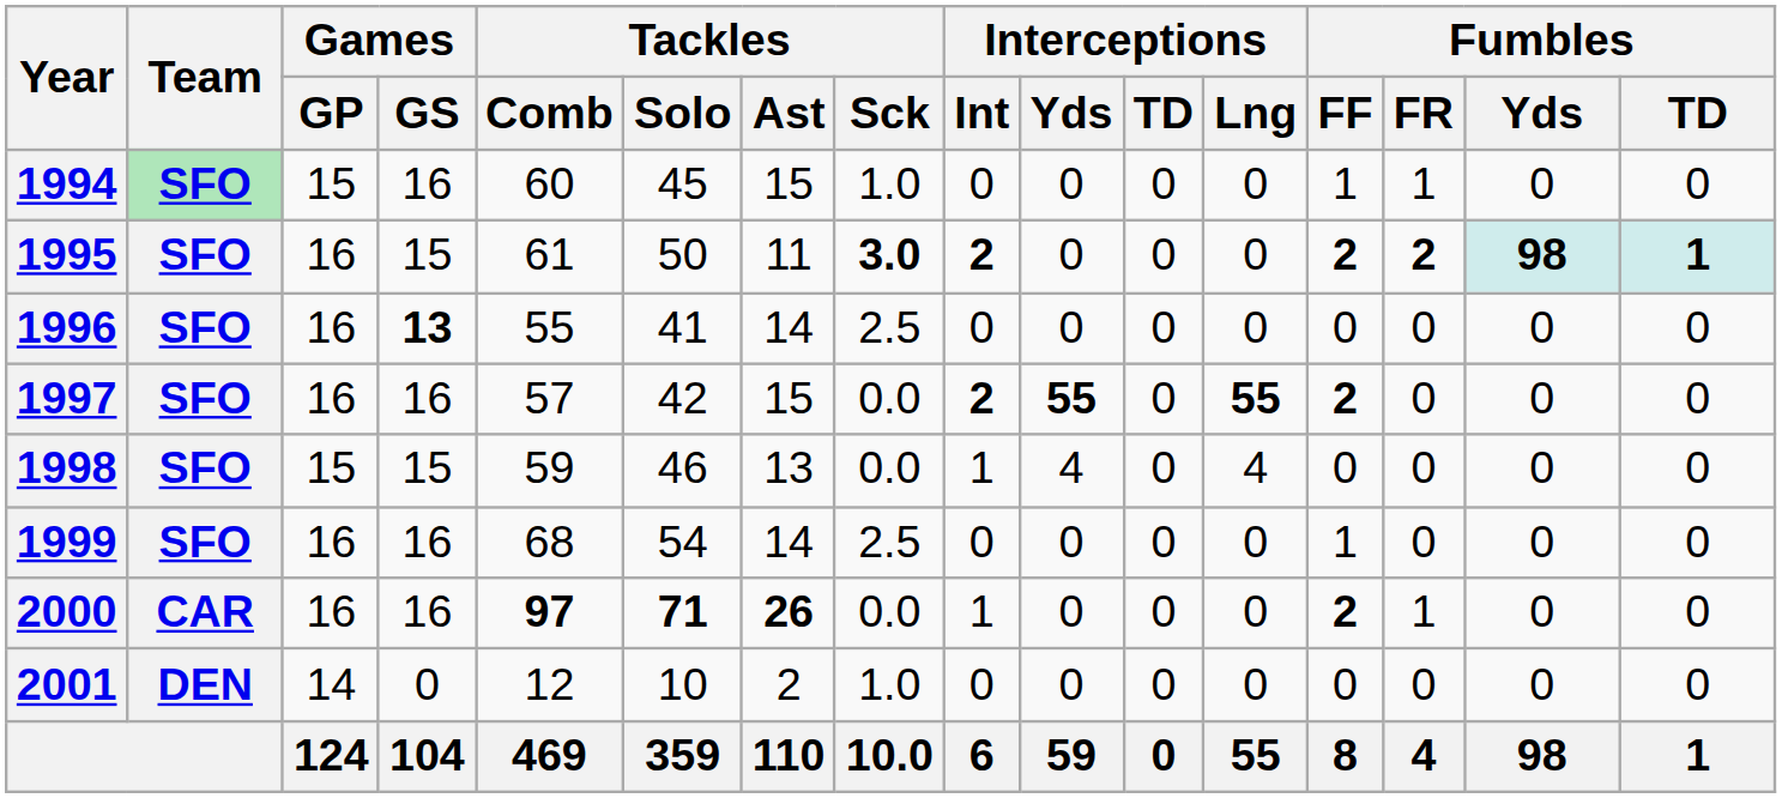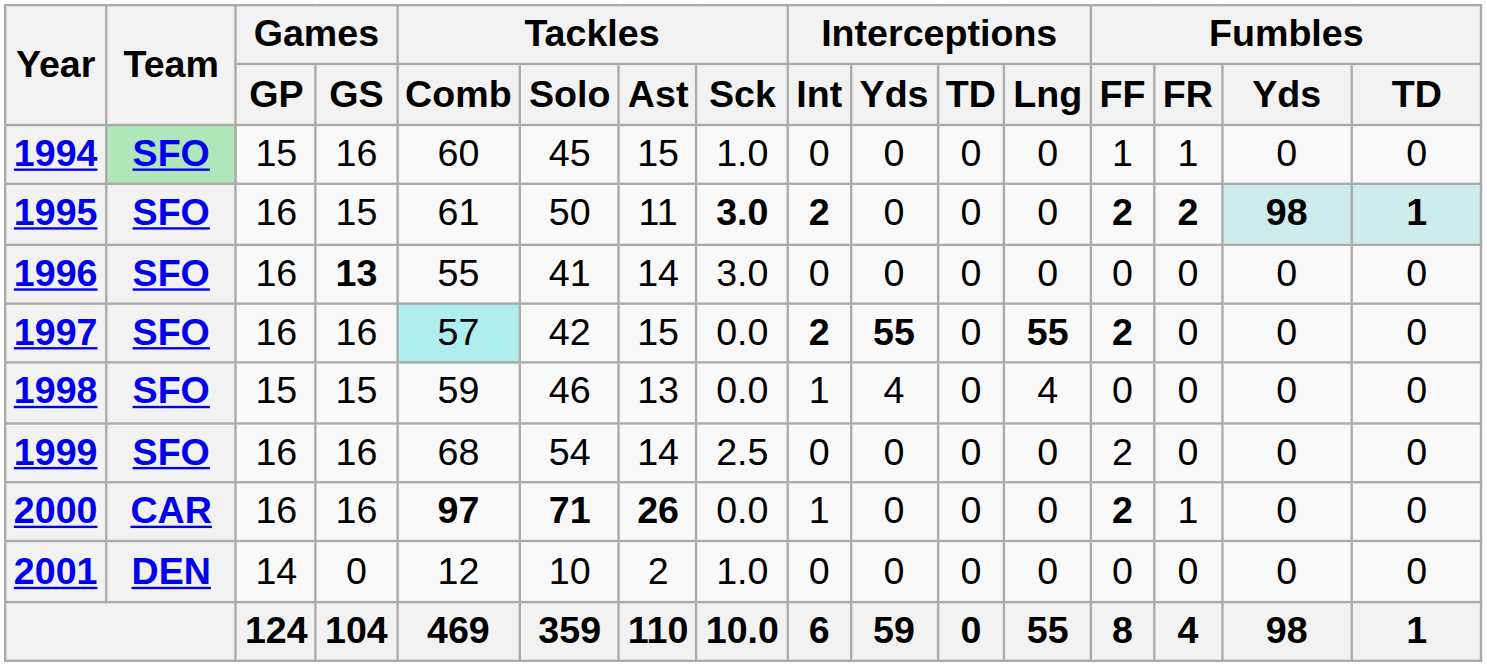 <table class="wikitable" style="text-align:center">
 <tr>
 <th rowspan="2">Year</th>
 <th rowspan="2">Team</th>
 <th colspan="2">Games</th>
 <th colspan="4">Tackles</th>
 <th colspan="4">Interceptions</th>
 <th colspan="4">Fumbles</th>
 </tr>
 <tr>
 <th>GP</th>
 <th>GS</th>
 <th>Comb</th>
 <th>Solo</th>
 <th>Ast</th>
 <th>Sck</th>
 <th>Int</th>
 <th>Yds</th>
 <th>TD</th>
 <th>Lng</th>
 <th>FF</th>
 <th>FR</th>
 <th>Yds</th>
 <th>TD</th>
 </tr>
 <tr>
 <th><a href='#'>1994</a></th>
 <th style="background:#afe6ba; width:3em;"><a href='#'>SFO</a></th>
 <td>15</td>
 <td>16</td>
 <td>60</td>
 <td>45</td>
 <td>15</td>
 <td>1.0</td>
 <td>0</td>
 <td>0</td>
 <td>0</td>
 <td>0</td>
 <td>1</td>
 <td>1</td>
 <td>0</td>
 <td>0</td>
 </tr>
 <tr>
 <th><a href='#'>1995</a></th>
 <th><a href='#'>SFO</a></th>
 <td>16</td>
 <td>15</td>
 <td>61</td>
 <td>50</td>
 <td>11</td>
 <td><strong>3.0</strong></td>
 <td><strong>2</strong></td>
 <td>0</td>
 <td>0</td>
 <td>0</td>
 <td><strong>2</strong></td>
 <td><strong>2</strong></td>
 <td style="background:#cfecec; width:3em;"><strong>98</strong></td>
 <td style="background:#cfecec; width:3em;"><strong>1</strong></td>
 </tr>
 <tr>
 <th><a href='#'>1996</a></th>
 <th><a href='#'>SFO</a></th>
 <td>16</td>
 <td><strong>13</strong></td>
 <td>55</td>
 <td>41</td>
 <td>14</td>
-<td>2.5</td>
+<td>3.0</td>
 <td>0</td>
 <td>0</td>
 <td>0</td>
 <td>0</td>
 <td>0</td>
 <td>0</td>
 <td>0</td>
 <td>0</td>
 </tr>
 <tr>
 <th><a href='#'>1997</a></th>
 <th><a href='#'>SFO</a></th>
 <td>16</td>
 <td>16</td>
-<td>57</td>
+<td style="background: paleturquoise;">57</td>
 <td>42</td>
 <td>15</td>
 <td>0.0</td>
 <td><strong>2</strong></td>
 <td><strong>55</strong></td>
 <td>0</td>
 <td><strong>55</strong></td>
 <td><strong>2</strong></td>
 <td>0</td>
 <td>0</td>
 <td>0</td>
 </tr>
 <tr>
 <th><a href='#'>1998</a></th>
 <th><a href='#'>SFO</a></th>
 <td>15</td>
 <td>15</td>
 <td>59</td>
 <td>46</td>
 <td>13</td>
 <td>0.0</td>
 <td>1</td>
 <td>4</td>
 <td>0</td>
 <td>4</td>
 <td>0</td>
 <td>0</td>
 <td>0</td>
 <td>0</td>
 </tr>
 <tr>
 <th><a href='#'>1999</a></th>
 <th><a href='#'>SFO</a></th>
 <td>16</td>
 <td>16</td>
 <td>68</td>
 <td>54</td>
 <td>14</td>
 <td>2.5</td>
 <td>0</td>
 <td>0</td>
 <td>0</td>
 <td>0</td>
-<td>1</td>
+<td>2</td>
 <td>0</td>
 <td>0</td>
 <td>0</td>
 </tr>
 <tr>
 <th><a href='#'>2000</a></th>
 <th><a href='#'>CAR</a></th>
 <td>16</td>
 <td>16</td>
 <td><strong>97</strong></td>
 <td><strong>71</strong></td>
 <td><strong>26</strong></td>
 <td>0.0</td>
 <td>1</td>
 <td>0</td>
 <td>0</td>
 <td>0</td>
 <td><strong>2</strong></td>
 <td>1</td>
 <td>0</td>
 <td>0</td>
 </tr>
 <tr>
 <th><a href='#'>2001</a></th>
 <th><a href='#'>DEN</a></th>
 <td>14</td>
 <td>0</td>
 <td>12</td>
 <td>10</td>
 <td>2</td>
 <td>1.0</td>
 <td>0</td>
 <td>0</td>
 <td>0</td>
 <td>0</td>
 <td>0</td>
 <td>0</td>
 <td>0</td>
 <td>0</td>
 </tr>
 <tr>
 <th colspan="2"></th>
 <th>124</th>
 <th>104</th>
 <th>469</th>
 <th>359</th>
 <th>110</th>
 <th>10.0</th>
 <th>6</th>
 <th>59</th>
 <th>0</th>
 <th>55</th>
 <th>8</th>
 <th>4</th>
 <th>98</th>
 <th>1</th>
 </tr>
 </table>
